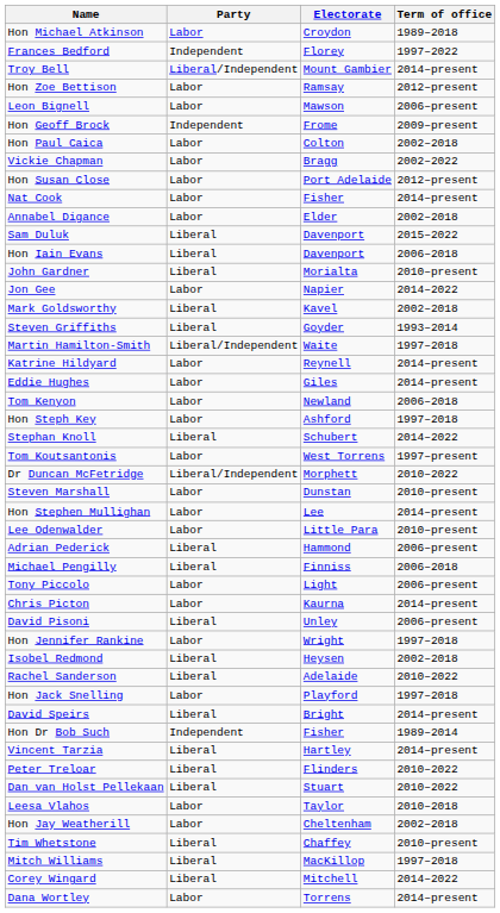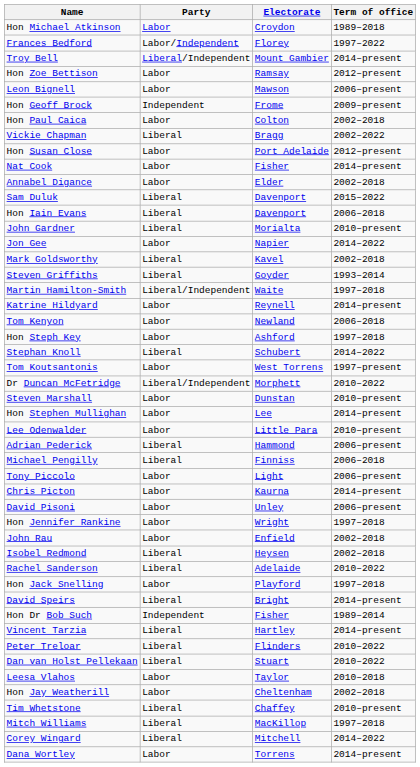 <table class="wikitable sortable">
 <tr>
 <th>Name</th>
 <th>Party</th>
 <th><a href='#'>Electorate</a></th>
 <th>Term of office</th>
 </tr>
 <tr>
 <td>Hon <a href='#'>Michael Atkinson</a></td>
 <td><a href='#'>Labor</a></td>
 <td><a href='#'>Croydon</a></td>
 <td>1989–2018</td>
 </tr>
 <tr>
 <td><a href='#'>Frances Bedford</a></td>
-<td>Independent</td>
+<td>Labor/<a href='#'>Independent</a> </td>
 <td><a href='#'>Florey</a></td>
 <td>1997–2022</td>
 </tr>
 <tr>
 <td><a href='#'>Troy Bell</a></td>
 <td><a href='#'>Liberal</a>/Independent </td>
 <td><a href='#'>Mount Gambier</a></td>
 <td>2014–present</td>
 </tr>
 <tr>
 <td>Hon <a href='#'>Zoe Bettison</a></td>
 <td>Labor</td>
 <td><a href='#'>Ramsay</a></td>
 <td>2012–present</td>
 </tr>
 <tr>
 <td><a href='#'>Leon Bignell</a></td>
 <td>Labor</td>
 <td><a href='#'>Mawson</a></td>
 <td>2006–present</td>
 </tr>
 <tr>
 <td>Hon <a href='#'>Geoff Brock</a></td>
 <td>Independent</td>
 <td><a href='#'>Frome</a></td>
 <td>2009–present</td>
 </tr>
 <tr>
 <td>Hon <a href='#'>Paul Caica</a></td>
 <td>Labor</td>
 <td><a href='#'>Colton</a></td>
 <td>2002–2018</td>
 </tr>
 <tr>
 <td><a href='#'>Vickie Chapman</a></td>
-<td>Labor</td>
+<td>Liberal</td>
 <td><a href='#'>Bragg</a></td>
 <td>2002–2022</td>
 </tr>
 <tr>
 <td>Hon <a href='#'>Susan Close</a></td>
 <td>Labor</td>
 <td><a href='#'>Port Adelaide</a></td>
 <td>2012–present</td>
 </tr>
 <tr>
 <td><a href='#'>Nat Cook</a></td>
 <td>Labor</td>
 <td><a href='#'>Fisher</a></td>
 <td>2014–present</td>
 </tr>
 <tr>
 <td><a href='#'>Annabel Digance</a></td>
 <td>Labor</td>
 <td><a href='#'>Elder</a></td>
 <td>2002–2018</td>
 </tr>
 <tr>
 <td><a href='#'>Sam Duluk</a></td>
 <td>Liberal</td>
 <td><a href='#'>Davenport</a></td>
 <td>2015–2022</td>
 </tr>
 <tr>
 <td>Hon <a href='#'>Iain Evans</a></td>
 <td>Liberal</td>
 <td><a href='#'>Davenport</a></td>
 <td>2006–2018</td>
 </tr>
 <tr>
 <td><a href='#'>John Gardner</a></td>
 <td>Liberal</td>
 <td><a href='#'>Morialta</a></td>
 <td>2010–present</td>
 </tr>
 <tr>
 <td><a href='#'>Jon Gee</a></td>
 <td>Labor</td>
 <td><a href='#'>Napier</a></td>
 <td>2014–2022</td>
 </tr>
 <tr>
 <td><a href='#'>Mark Goldsworthy</a></td>
 <td>Liberal</td>
 <td><a href='#'>Kavel</a></td>
 <td>2002–2018</td>
 </tr>
 <tr>
 <td><a href='#'>Steven Griffiths</a></td>
 <td>Liberal</td>
 <td><a href='#'>Goyder</a></td>
 <td>1993–2014</td>
 </tr>
 <tr>
 <td><a href='#'>Martin Hamilton-Smith</a></td>
 <td>Liberal/Independent </td>
 <td><a href='#'>Waite</a></td>
 <td>1997–2018</td>
 </tr>
 <tr>
 <td><a href='#'>Katrine Hildyard</a></td>
 <td>Labor</td>
 <td><a href='#'>Reynell</a></td>
-<td>2014–present</td>
-</tr>
-<tr>
-<td><a href='#'>Eddie Hughes</a></td>
-<td>Labor</td>
-<td><a href='#'>Giles</a></td>
 <td>2014–present</td>
 </tr>
 <tr>
 <td><a href='#'>Tom Kenyon</a></td>
 <td>Labor</td>
 <td><a href='#'>Newland</a></td>
 <td>2006–2018</td>
 </tr>
 <tr>
 <td>Hon <a href='#'>Steph Key</a></td>
 <td>Labor</td>
 <td><a href='#'>Ashford</a></td>
 <td>1997–2018</td>
 </tr>
 <tr>
 <td><a href='#'>Stephan Knoll</a></td>
 <td>Liberal</td>
 <td><a href='#'>Schubert</a></td>
 <td>2014–2022</td>
 </tr>
 <tr>
 <td><a href='#'>Tom Koutsantonis</a></td>
 <td>Labor</td>
 <td><a href='#'>West Torrens</a></td>
 <td>1997–present</td>
 </tr>
 <tr>
 <td>Dr <a href='#'>Duncan McFetridge</a></td>
 <td>Liberal/Independent </td>
 <td><a href='#'>Morphett</a></td>
 <td>2010–2022</td>
 </tr>
 <tr>
 <td><a href='#'>Steven Marshall</a></td>
 <td>Labor</td>
 <td><a href='#'>Dunstan</a></td>
 <td>2010–present</td>
 </tr>
 <tr>
 <td>Hon <a href='#'>Stephen Mullighan</a></td>
 <td>Labor</td>
 <td><a href='#'>Lee</a></td>
 <td>2014–present</td>
 </tr>
 <tr>
 <td><a href='#'>Lee Odenwalder</a></td>
 <td>Labor</td>
 <td><a href='#'>Little Para</a></td>
 <td>2010–present</td>
 </tr>
 <tr>
 <td><a href='#'>Adrian Pederick</a></td>
 <td>Liberal</td>
 <td><a href='#'>Hammond</a></td>
 <td>2006–present</td>
 </tr>
 <tr>
 <td><a href='#'>Michael Pengilly</a></td>
 <td>Liberal</td>
 <td><a href='#'>Finniss</a></td>
 <td>2006–2018</td>
 </tr>
 <tr>
 <td><a href='#'>Tony Piccolo</a></td>
 <td>Labor</td>
 <td><a href='#'>Light</a></td>
 <td>2006–present</td>
 </tr>
 <tr>
 <td><a href='#'>Chris Picton</a></td>
 <td>Labor</td>
 <td><a href='#'>Kaurna</a></td>
 <td>2014–present</td>
 </tr>
 <tr>
 <td><a href='#'>David Pisoni</a></td>
-<td>Liberal</td>
+<td>Labor</td>
 <td><a href='#'>Unley</a></td>
 <td>2006–present</td>
 </tr>
 <tr>
 <td>Hon <a href='#'>Jennifer Rankine</a></td>
 <td>Labor</td>
 <td><a href='#'>Wright</a></td>
 <td>1997–2018</td>
+</tr>
+<tr>
+<td><a href='#'>John Rau</a></td>
+<td>Labor</td>
+<td><a href='#'>Enfield</a></td>
+<td>2002–2018</td>
 </tr>
 <tr>
 <td><a href='#'>Isobel Redmond</a></td>
 <td>Liberal</td>
 <td><a href='#'>Heysen</a></td>
 <td>2002–2018</td>
 </tr>
 <tr>
 <td><a href='#'>Rachel Sanderson</a></td>
 <td>Liberal</td>
 <td><a href='#'>Adelaide</a></td>
 <td>2010–2022</td>
 </tr>
 <tr>
 <td>Hon <a href='#'>Jack Snelling</a></td>
 <td>Labor</td>
 <td><a href='#'>Playford</a></td>
 <td>1997–2018</td>
 </tr>
 <tr>
 <td><a href='#'>David Speirs</a></td>
 <td>Liberal</td>
 <td><a href='#'>Bright</a></td>
 <td>2014–present</td>
 </tr>
 <tr>
 <td>Hon Dr <a href='#'>Bob Such</a></td>
 <td>Independent</td>
 <td><a href='#'>Fisher</a></td>
 <td>1989–2014</td>
 </tr>
 <tr>
 <td><a href='#'>Vincent Tarzia</a></td>
 <td>Liberal</td>
 <td><a href='#'>Hartley</a></td>
 <td>2014–present</td>
 </tr>
 <tr>
 <td><a href='#'>Peter Treloar</a></td>
 <td>Liberal</td>
 <td><a href='#'>Flinders</a></td>
 <td>2010–2022</td>
 </tr>
 <tr>
 <td><a href='#'>Dan van Holst Pellekaan</a></td>
 <td>Liberal</td>
 <td><a href='#'>Stuart</a></td>
 <td>2010–2022</td>
 </tr>
 <tr>
 <td><a href='#'>Leesa Vlahos</a></td>
 <td>Labor</td>
 <td><a href='#'>Taylor</a></td>
 <td>2010–2018</td>
 </tr>
 <tr>
 <td>Hon <a href='#'>Jay Weatherill</a></td>
 <td>Labor</td>
 <td><a href='#'>Cheltenham</a></td>
 <td>2002–2018</td>
 </tr>
 <tr>
 <td><a href='#'>Tim Whetstone</a></td>
 <td>Liberal</td>
 <td><a href='#'>Chaffey</a></td>
 <td>2010–present</td>
 </tr>
 <tr>
 <td><a href='#'>Mitch Williams</a></td>
 <td>Liberal</td>
 <td><a href='#'>MacKillop</a></td>
 <td>1997–2018</td>
 </tr>
 <tr>
 <td><a href='#'>Corey Wingard</a></td>
 <td>Liberal</td>
 <td><a href='#'>Mitchell</a></td>
 <td>2014–2022</td>
 </tr>
 <tr>
 <td><a href='#'>Dana Wortley</a></td>
 <td>Labor</td>
 <td><a href='#'>Torrens</a></td>
 <td>2014–present</td>
 </tr>
 </table>
